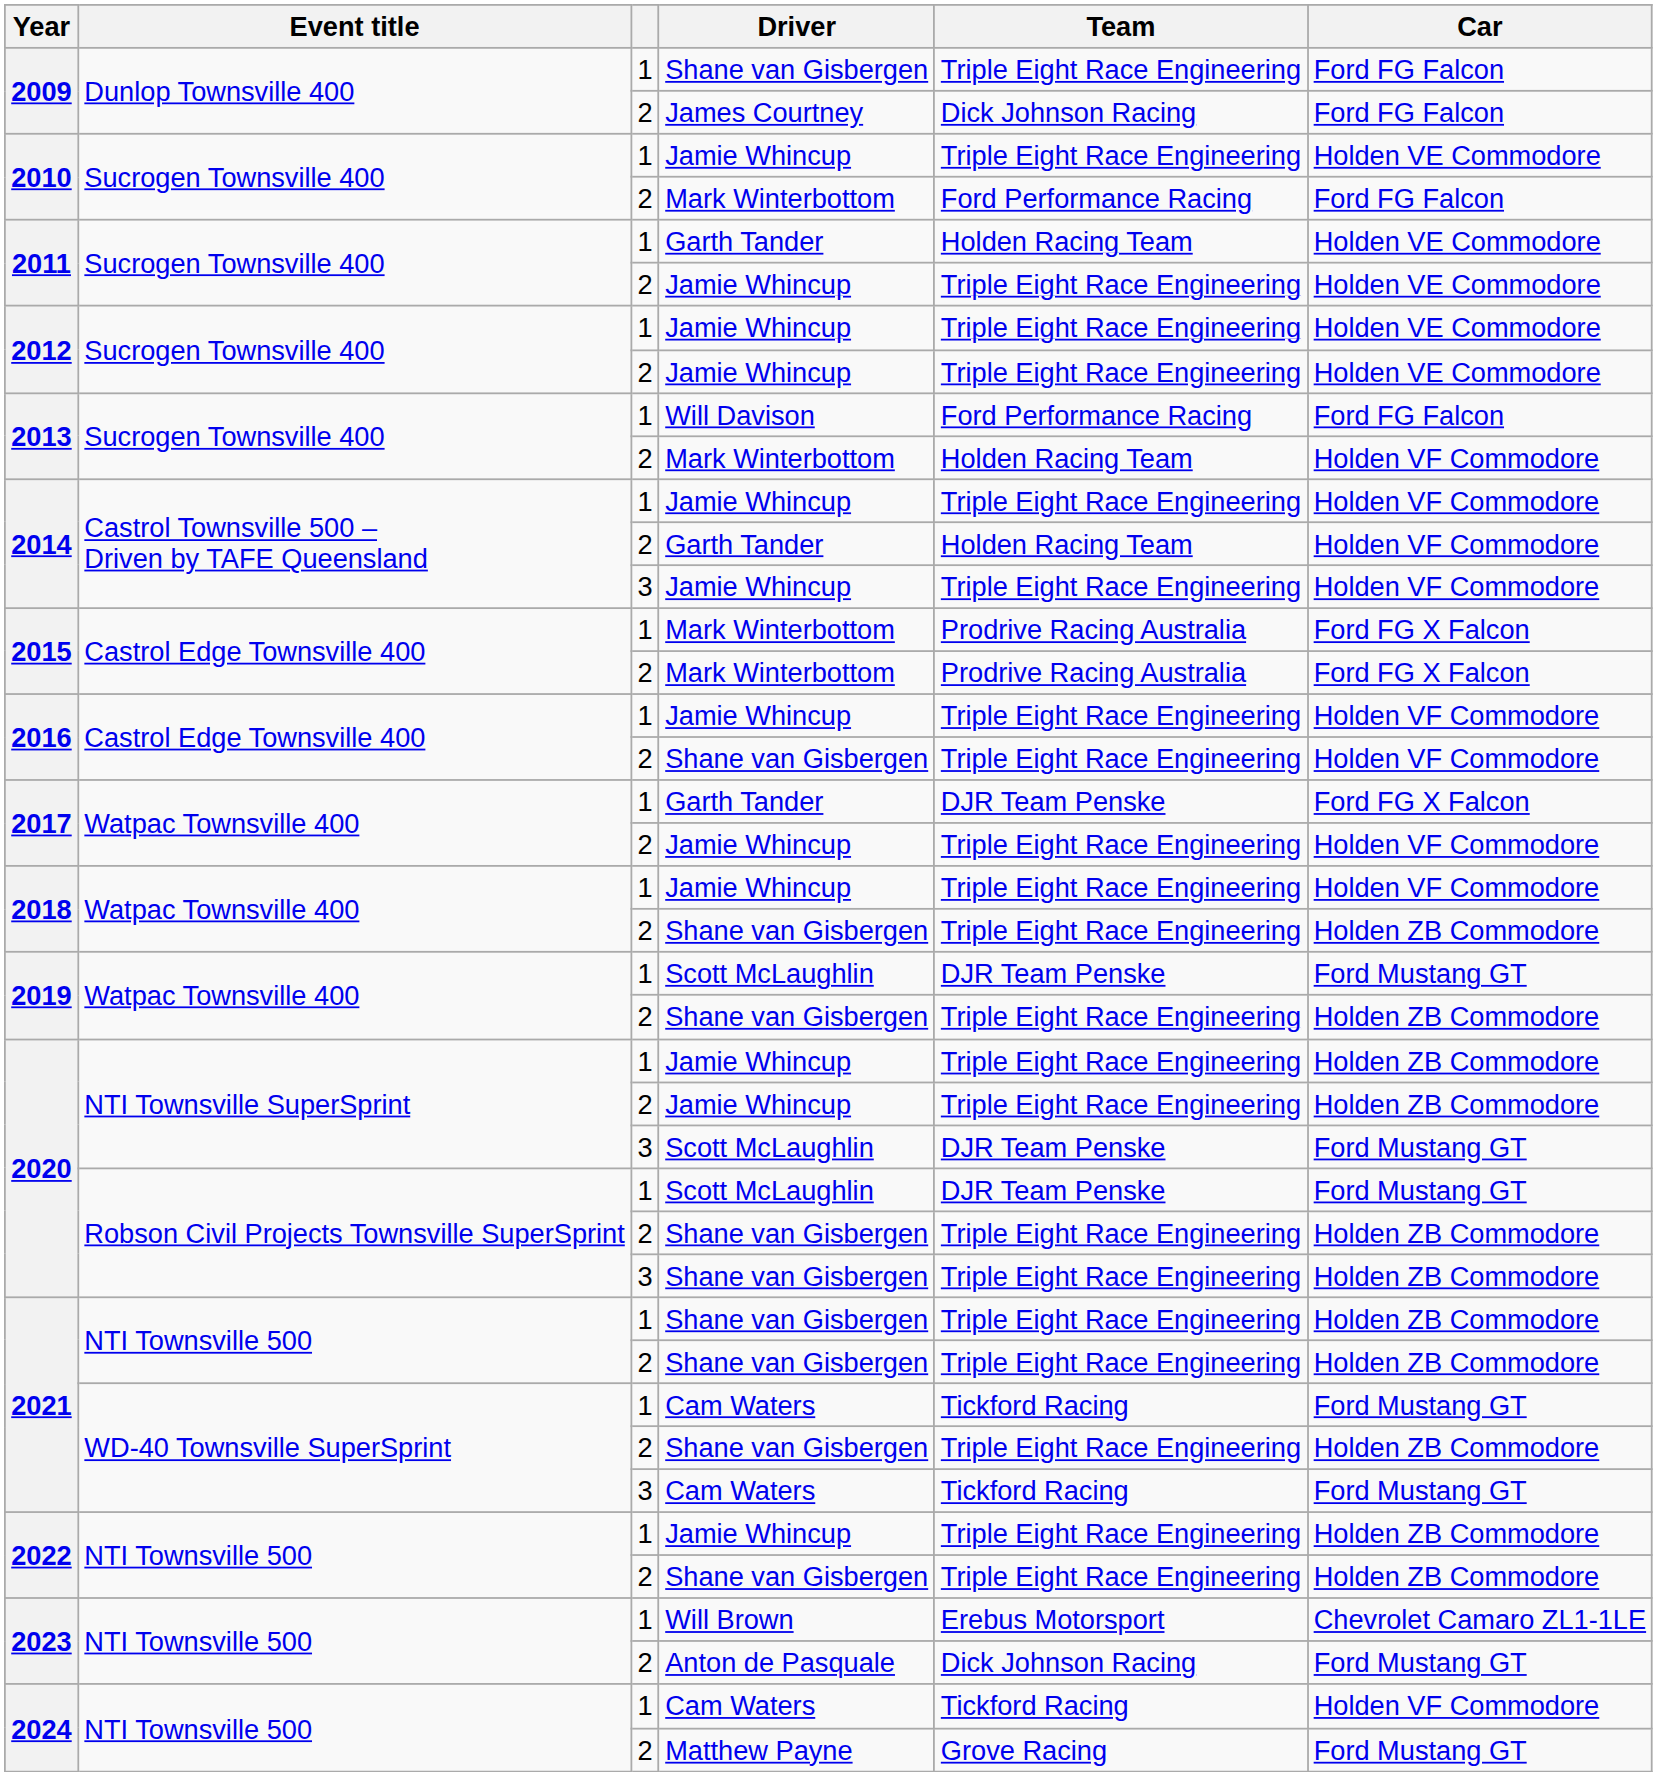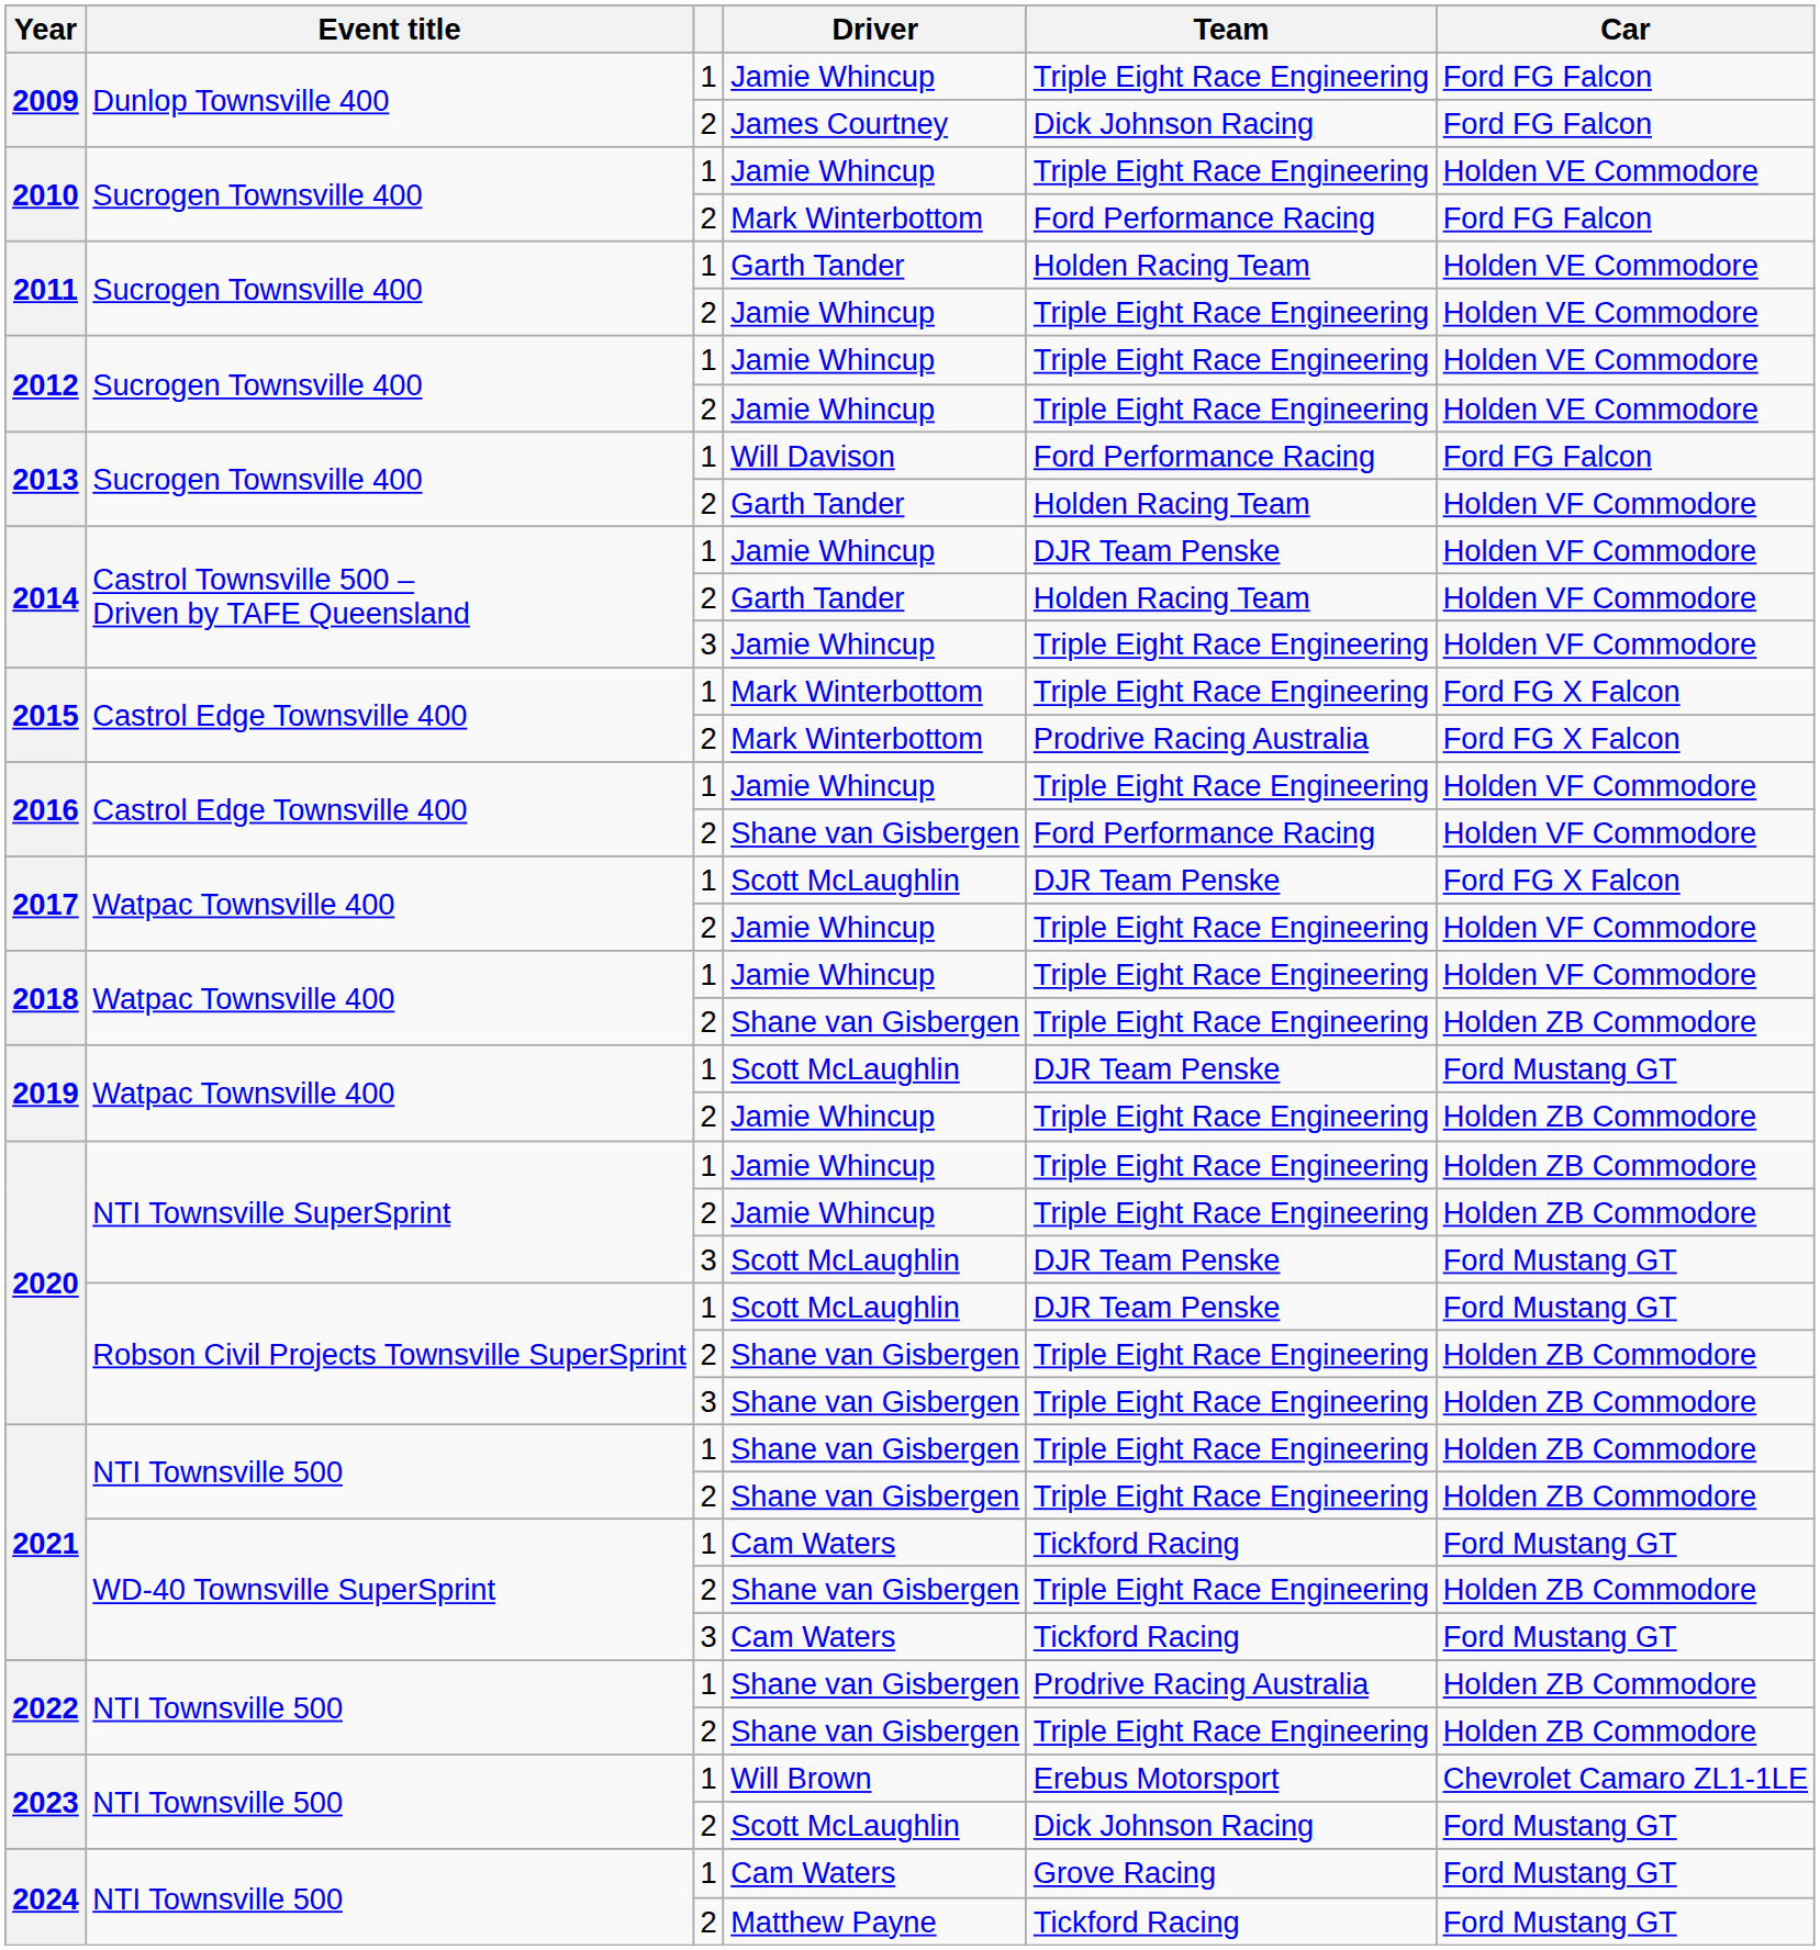 <table class="wikitable" style="font-size: 95%;">
 <tr>
 <th>Year</th>
 <th>Event title</th>
 <th></th>
 <th>Driver</th>
 <th>Team</th>
 <th>Car</th>
 </tr>
 <tr>
 <th rowspan="2"><a href='#'>2009</a></th>
 <td rowspan="2"><a href='#'>Dunlop Townsville 400</a></td>
 <td align="center">1</td>
-<td> <a href='#'>Shane van Gisbergen</a></td>
+<td> <a href='#'>Jamie Whincup</a></td>
 <td><a href='#'>Triple Eight Race Engineering</a></td>
 <td><a href='#'>Ford FG Falcon</a></td>
 </tr>
 <tr>
 <td align="center">2</td>
 <td> <a href='#'>James Courtney</a></td>
 <td><a href='#'>Dick Johnson Racing</a></td>
 <td><a href='#'>Ford FG Falcon</a></td>
 </tr>
 <tr>
 <th rowspan="2"><a href='#'>2010</a></th>
 <td rowspan="2"><a href='#'>Sucrogen Townsville 400</a></td>
 <td align="center">1</td>
 <td> <a href='#'>Jamie Whincup</a></td>
 <td><a href='#'>Triple Eight Race Engineering</a></td>
 <td><a href='#'>Holden VE Commodore</a></td>
 </tr>
 <tr>
 <td align="center">2</td>
 <td> <a href='#'>Mark Winterbottom</a></td>
 <td><a href='#'>Ford Performance Racing</a></td>
 <td><a href='#'>Ford FG Falcon</a></td>
 </tr>
 <tr>
 <th rowspan="2"><a href='#'>2011</a></th>
 <td rowspan="2"><a href='#'>Sucrogen Townsville 400</a></td>
 <td align="center">1</td>
 <td> <a href='#'>Garth Tander</a></td>
 <td><a href='#'>Holden Racing Team</a></td>
 <td><a href='#'>Holden VE Commodore</a></td>
 </tr>
 <tr>
 <td align="center">2</td>
 <td> <a href='#'>Jamie Whincup</a></td>
 <td><a href='#'>Triple Eight Race Engineering</a></td>
 <td><a href='#'>Holden VE Commodore</a></td>
 </tr>
 <tr>
 <th rowspan="2"><a href='#'>2012</a></th>
 <td rowspan="2"><a href='#'>Sucrogen Townsville 400</a></td>
 <td align="center">1</td>
 <td> <a href='#'>Jamie Whincup</a></td>
 <td><a href='#'>Triple Eight Race Engineering</a></td>
 <td><a href='#'>Holden VE Commodore</a></td>
 </tr>
 <tr>
 <td align="center">2</td>
 <td> <a href='#'>Jamie Whincup</a></td>
 <td><a href='#'>Triple Eight Race Engineering</a></td>
 <td><a href='#'>Holden VE Commodore</a></td>
 </tr>
 <tr>
 <th rowspan="2"><a href='#'>2013</a></th>
 <td rowspan="2"><a href='#'>Sucrogen Townsville 400</a></td>
 <td align="center">1</td>
 <td> <a href='#'>Will Davison</a></td>
 <td><a href='#'>Ford Performance Racing</a></td>
 <td><a href='#'>Ford FG Falcon</a></td>
 </tr>
 <tr>
 <td align="center">2</td>
-<td> <a href='#'>Mark Winterbottom</a></td>
+<td> <a href='#'>Garth Tander</a></td>
 <td><a href='#'>Holden Racing Team</a></td>
 <td><a href='#'>Holden VF Commodore</a></td>
 </tr>
 <tr>
 <th rowspan="3"><a href='#'>2014</a></th>
 <td rowspan="3"><a href='#'>Castrol Townsville 500 –<br>Driven by TAFE Queensland</a></td>
 <td align="center">1</td>
 <td> <a href='#'>Jamie Whincup</a></td>
-<td><a href='#'>Triple Eight Race Engineering</a></td>
+<td><a href='#'>DJR Team Penske</a></td>
 <td><a href='#'>Holden VF Commodore</a></td>
 </tr>
 <tr>
 <td align="center">2</td>
 <td> <a href='#'>Garth Tander</a></td>
 <td><a href='#'>Holden Racing Team</a></td>
 <td><a href='#'>Holden VF Commodore</a></td>
 </tr>
 <tr>
 <td align="center">3</td>
 <td> <a href='#'>Jamie Whincup</a></td>
 <td><a href='#'>Triple Eight Race Engineering</a></td>
 <td><a href='#'>Holden VF Commodore</a></td>
 </tr>
 <tr>
 <th rowspan="2"><a href='#'>2015</a></th>
 <td rowspan="2"><a href='#'>Castrol Edge Townsville 400</a></td>
 <td align="center">1</td>
 <td> <a href='#'>Mark Winterbottom</a></td>
-<td><a href='#'>Prodrive Racing Australia</a></td>
+<td><a href='#'>Triple Eight Race Engineering</a></td>
 <td><a href='#'>Ford FG X Falcon</a></td>
 </tr>
 <tr>
 <td align="center">2</td>
 <td> <a href='#'>Mark Winterbottom</a></td>
 <td><a href='#'>Prodrive Racing Australia</a></td>
 <td><a href='#'>Ford FG X Falcon</a></td>
 </tr>
 <tr>
 <th rowspan="2"><a href='#'>2016</a></th>
 <td rowspan="2"><a href='#'>Castrol Edge Townsville 400</a></td>
 <td align="center">1</td>
 <td> <a href='#'>Jamie Whincup</a></td>
 <td><a href='#'>Triple Eight Race Engineering</a></td>
 <td><a href='#'>Holden VF Commodore</a></td>
 </tr>
 <tr>
 <td align="center">2</td>
 <td> <a href='#'>Shane van Gisbergen</a></td>
-<td><a href='#'>Triple Eight Race Engineering</a></td>
+<td><a href='#'>Ford Performance Racing</a></td>
 <td><a href='#'>Holden VF Commodore</a></td>
 </tr>
 <tr>
 <th rowspan="2"><a href='#'>2017</a></th>
 <td rowspan="2"><a href='#'>Watpac Townsville 400</a></td>
 <td align="center">1</td>
-<td> <a href='#'>Garth Tander</a></td>
+<td> <a href='#'>Scott McLaughlin</a></td>
 <td><a href='#'>DJR Team Penske</a></td>
 <td><a href='#'>Ford FG X Falcon</a></td>
 </tr>
 <tr>
 <td align="center">2</td>
 <td> <a href='#'>Jamie Whincup</a></td>
 <td><a href='#'>Triple Eight Race Engineering</a></td>
 <td><a href='#'>Holden VF Commodore</a></td>
 </tr>
 <tr>
 <th rowspan="2"><a href='#'>2018</a></th>
 <td rowspan="2"><a href='#'>Watpac Townsville 400</a></td>
 <td align="center">1</td>
 <td> <a href='#'>Jamie Whincup</a></td>
 <td><a href='#'>Triple Eight Race Engineering</a></td>
 <td><a href='#'>Holden VF Commodore</a></td>
 </tr>
 <tr>
 <td align="center">2</td>
 <td> <a href='#'>Shane van Gisbergen</a></td>
 <td><a href='#'>Triple Eight Race Engineering</a></td>
 <td><a href='#'>Holden ZB Commodore</a></td>
 </tr>
 <tr>
 <th rowspan="2"><a href='#'>2019</a></th>
 <td rowspan="2"><a href='#'>Watpac Townsville 400</a></td>
 <td align="center">1</td>
 <td> <a href='#'>Scott McLaughlin</a></td>
 <td><a href='#'>DJR Team Penske</a></td>
 <td><a href='#'>Ford Mustang GT</a></td>
 </tr>
 <tr>
 <td align="center">2</td>
-<td> <a href='#'>Shane van Gisbergen</a></td>
+<td> <a href='#'>Jamie Whincup</a></td>
 <td><a href='#'>Triple Eight Race Engineering</a></td>
 <td><a href='#'>Holden ZB Commodore</a></td>
 </tr>
 <tr>
 <th rowspan="6"><a href='#'>2020</a></th>
 <td rowspan="3"><a href='#'>NTI Townsville SuperSprint</a></td>
 <td align="center">1</td>
 <td> <a href='#'>Jamie Whincup</a></td>
 <td><a href='#'>Triple Eight Race Engineering</a></td>
 <td><a href='#'>Holden ZB Commodore</a></td>
 </tr>
 <tr>
 <td align="center">2</td>
 <td> <a href='#'>Jamie Whincup</a></td>
 <td><a href='#'>Triple Eight Race Engineering</a></td>
 <td><a href='#'>Holden ZB Commodore</a></td>
 </tr>
 <tr>
 <td align="center">3</td>
 <td> <a href='#'>Scott McLaughlin</a></td>
 <td><a href='#'>DJR Team Penske</a></td>
 <td><a href='#'>Ford Mustang GT</a></td>
 </tr>
 <tr>
 <td rowspan="3"><a href='#'>Robson Civil Projects Townsville SuperSprint</a></td>
 <td align="center">1</td>
 <td> <a href='#'>Scott McLaughlin</a></td>
 <td><a href='#'>DJR Team Penske</a></td>
 <td><a href='#'>Ford Mustang GT</a></td>
 </tr>
 <tr>
 <td align="center">2</td>
 <td> <a href='#'>Shane van Gisbergen</a></td>
 <td><a href='#'>Triple Eight Race Engineering</a></td>
 <td><a href='#'>Holden ZB Commodore</a></td>
 </tr>
 <tr>
 <td align="center">3</td>
 <td> <a href='#'>Shane van Gisbergen</a></td>
 <td><a href='#'>Triple Eight Race Engineering</a></td>
 <td><a href='#'>Holden ZB Commodore</a></td>
 </tr>
 <tr>
 <th rowspan="5"><a href='#'>2021</a></th>
 <td rowspan="2"><a href='#'>NTI Townsville 500</a></td>
 <td align="center">1</td>
 <td> <a href='#'>Shane van Gisbergen</a></td>
 <td><a href='#'>Triple Eight Race Engineering</a></td>
 <td><a href='#'>Holden ZB Commodore</a></td>
 </tr>
 <tr>
 <td align="center">2</td>
 <td> <a href='#'>Shane van Gisbergen</a></td>
 <td><a href='#'>Triple Eight Race Engineering</a></td>
 <td><a href='#'>Holden ZB Commodore</a></td>
 </tr>
 <tr>
 <td rowspan="3"><a href='#'>WD-40 Townsville SuperSprint</a></td>
 <td align="center">1</td>
 <td> <a href='#'>Cam Waters</a></td>
 <td><a href='#'>Tickford Racing</a></td>
 <td><a href='#'>Ford Mustang GT</a></td>
 </tr>
 <tr>
 <td align="center">2</td>
 <td> <a href='#'>Shane van Gisbergen</a></td>
 <td><a href='#'>Triple Eight Race Engineering</a></td>
 <td><a href='#'>Holden ZB Commodore</a></td>
 </tr>
 <tr>
 <td align="center">3</td>
 <td> <a href='#'>Cam Waters</a></td>
 <td><a href='#'>Tickford Racing</a></td>
 <td><a href='#'>Ford Mustang GT</a></td>
 </tr>
 <tr>
 <th rowspan="2"><a href='#'>2022</a></th>
 <td rowspan="2"><a href='#'>NTI Townsville 500</a></td>
 <td align="center">1</td>
-<td> <a href='#'>Jamie Whincup</a></td>
-<td><a href='#'>Triple Eight Race Engineering</a></td>
+<td> <a href='#'>Shane van Gisbergen</a></td>
+<td><a href='#'>Prodrive Racing Australia</a></td>
 <td><a href='#'>Holden ZB Commodore</a></td>
 </tr>
 <tr>
 <td align="center">2</td>
 <td> <a href='#'>Shane van Gisbergen</a></td>
 <td><a href='#'>Triple Eight Race Engineering</a></td>
 <td><a href='#'>Holden ZB Commodore</a></td>
 </tr>
 <tr>
 <th rowspan="2"><a href='#'>2023</a></th>
 <td rowspan="2"><a href='#'>NTI Townsville 500</a></td>
 <td align="center">1</td>
 <td> <a href='#'>Will Brown</a></td>
 <td><a href='#'>Erebus Motorsport</a></td>
 <td><a href='#'>Chevrolet Camaro ZL1-1LE</a></td>
 </tr>
 <tr>
 <td align="center">2</td>
-<td> <a href='#'>Anton de Pasquale</a></td>
+<td> <a href='#'>Scott McLaughlin</a></td>
 <td><a href='#'>Dick Johnson Racing</a></td>
 <td><a href='#'>Ford Mustang GT</a></td>
 </tr>
 <tr>
 <th rowspan="2"><a href='#'>2024</a></th>
 <td rowspan="2"><a href='#'>NTI Townsville 500</a></td>
 <td align="center">1</td>
 <td> <a href='#'>Cam Waters</a></td>
-<td><a href='#'>Tickford Racing</a></td>
-<td><a href='#'>Holden VF Commodore</a></td>
+<td><a href='#'>Grove Racing</a></td>
+<td><a href='#'>Ford Mustang GT</a></td>
 </tr>
 <tr>
 <td align="center">2</td>
 <td> <a href='#'>Matthew Payne</a></td>
-<td><a href='#'>Grove Racing</a></td>
+<td><a href='#'>Tickford Racing</a></td>
 <td><a href='#'>Ford Mustang GT</a></td>
 </tr>
 </table>
